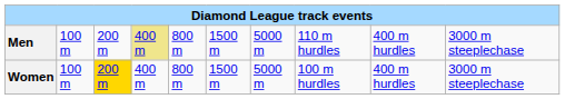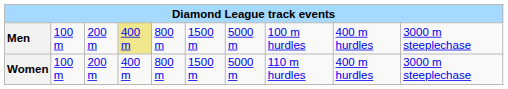 <table class=wikitable style="font-size:90%; margin: 1em auto 1em auto">
 <tr>
 <td align="center" bgcolor="#a5d9ff" colspan="10"><strong>Diamond League track events</strong></td>
 </tr>
 <tr>
 <td bgcolor="#f2f2f2"><strong>Men</strong></td>
 <td><a href='#'>100 m</a></td>
 <td><a href='#'>200 m</a></td>
 <td style="background: khaki;"><a href='#'>400 m</a></td>
 <td><a href='#'>800 m</a></td>
 <td><a href='#'>1500 m</a></td>
 <td><a href='#'>5000 m</a></td>
-<td><a href='#'>110 m hurdles</a></td>
+<td><a href='#'>100 m hurdles</a></td>
 <td><a href='#'>400 m hurdles</a></td>
 <td><a href='#'>3000 m steeplechase</a></td>
 </tr>
 <tr>
 <td bgcolor="#f2f2f2"><strong>Women</strong></td>
 <td><a href='#'>100 m</a></td>
-<td style="background: gold;"><a href='#'>200 m</a></td>
+<td><a href='#'>200 m</a></td>
 <td><a href='#'>400 m</a></td>
 <td><a href='#'>800 m</a></td>
 <td><a href='#'>1500 m</a></td>
 <td><a href='#'>5000 m</a></td>
-<td><a href='#'>100 m hurdles</a></td>
+<td><a href='#'>110 m hurdles</a></td>
 <td><a href='#'>400 m hurdles</a></td>
 <td><a href='#'>3000 m steeplechase</a></td>
 </tr>
 </table>
